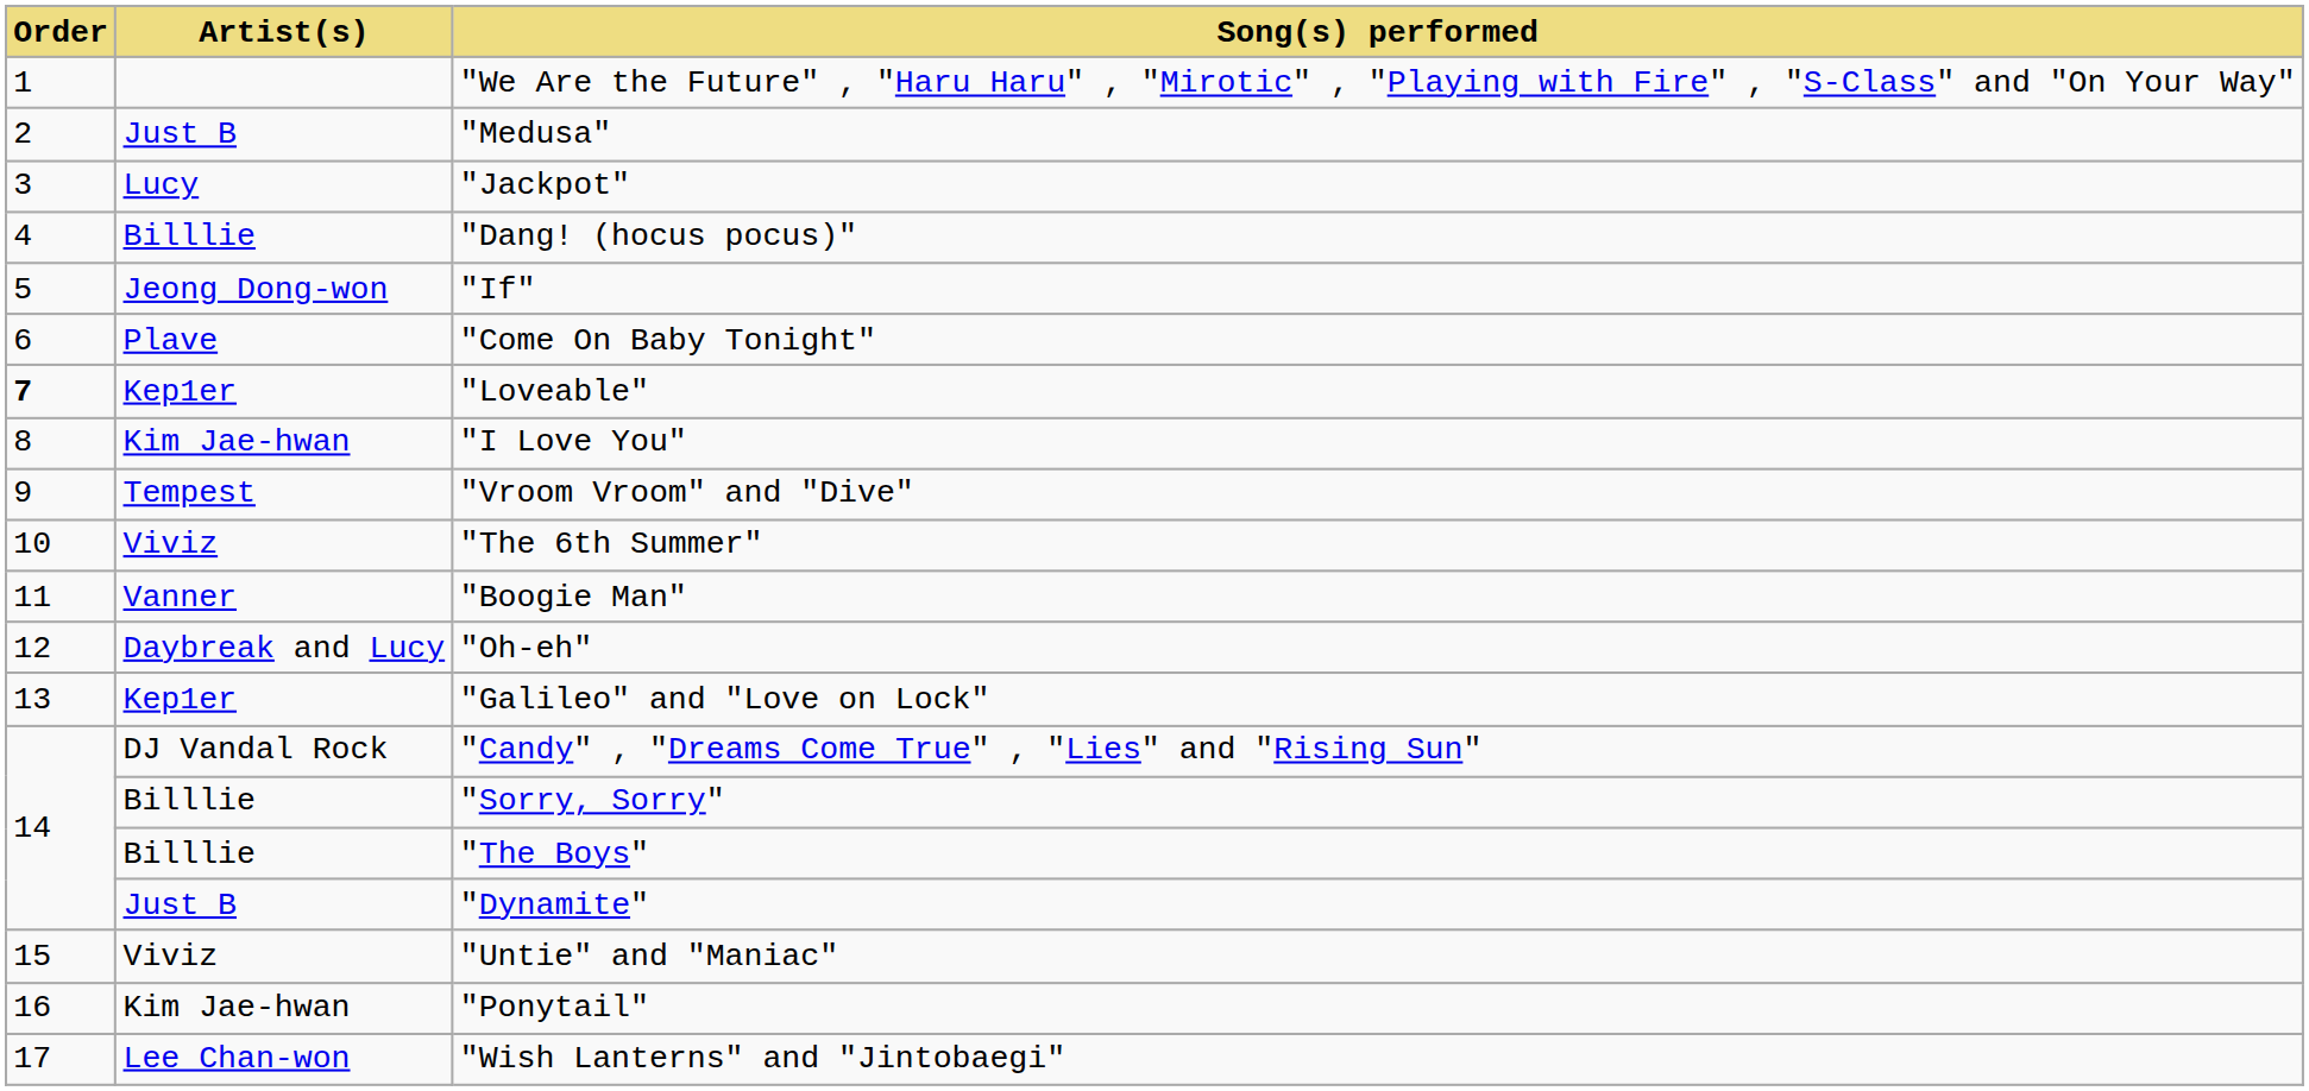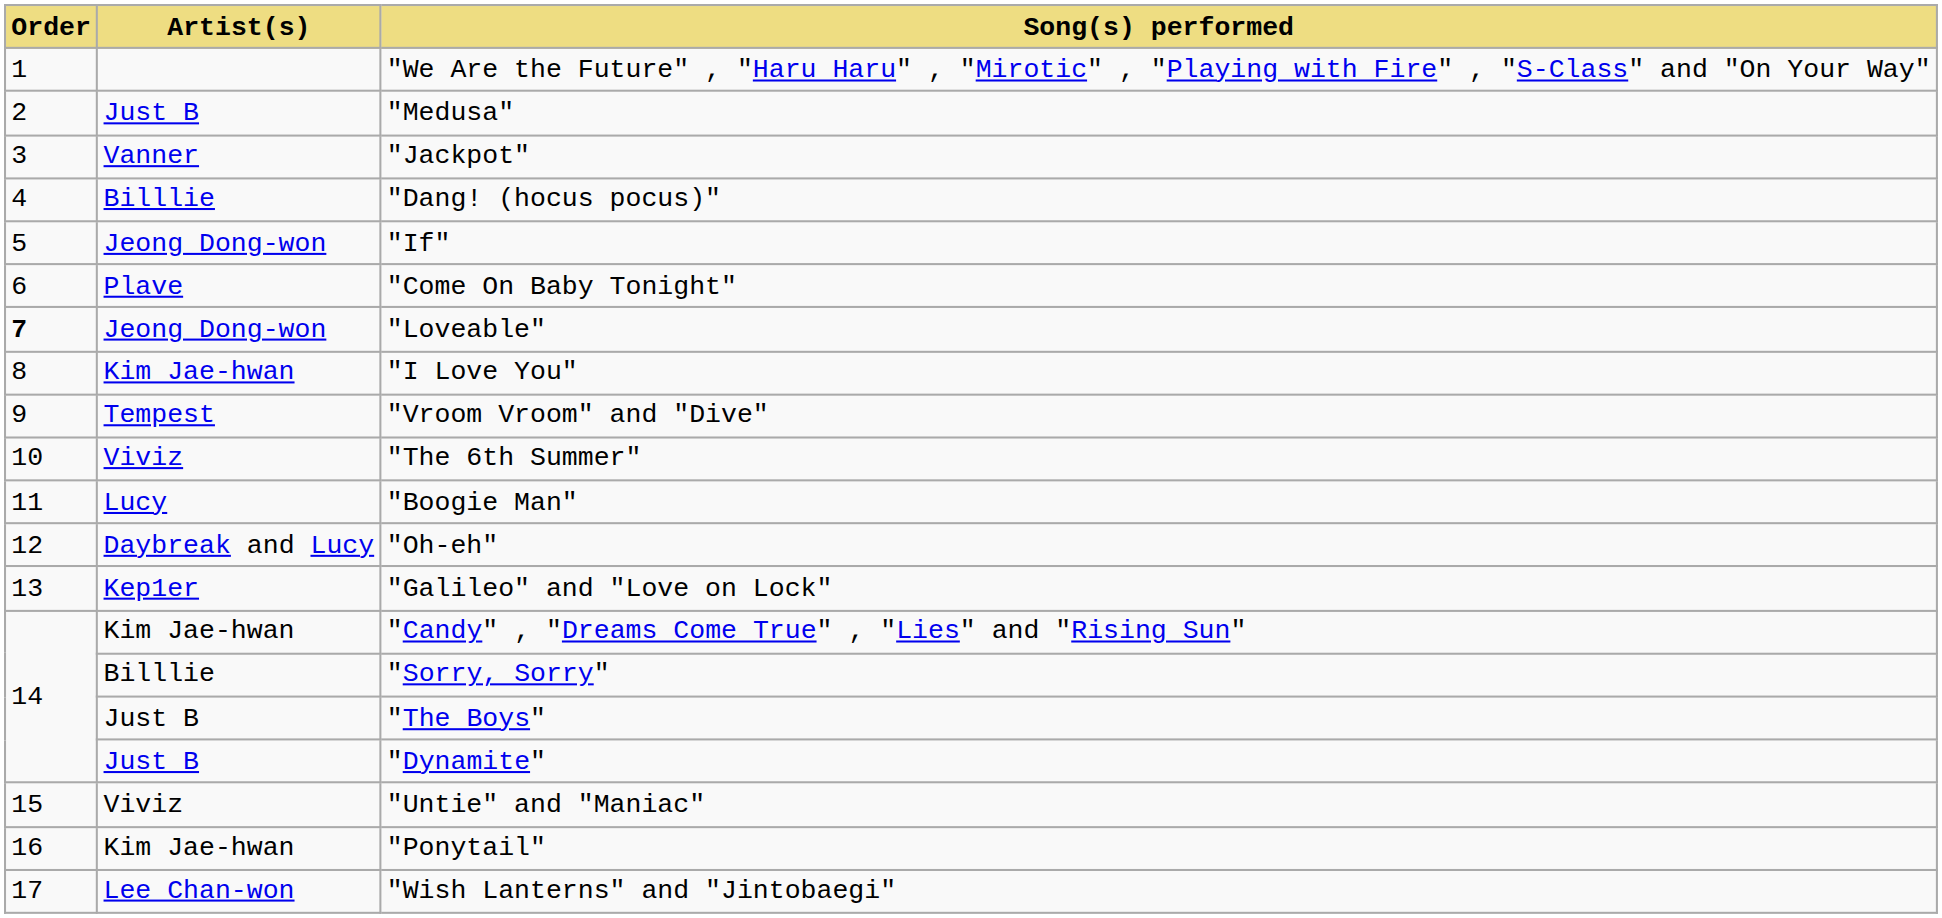 <table class="wikitable">
 <tr>
 <th scope="col" style="background:#EEDD82">Order</th>
 <th scope="col" style="background:#EEDD82">Artist(s)</th>
 <th scope="col" style="background:#EEDD82">Song(s) performed</th>
 </tr>
 <tr>
 <td>1</td>
 <td></td>
 <td>"We Are the Future" , "<a href='#'>Haru Haru</a>" , "<a href='#'>Mirotic</a>" , "<a href='#'>Playing with Fire</a>" , "<a href='#'>S-Class</a>"  and "On Your Way"</td>
 </tr>
 <tr>
 <td>2</td>
 <td><a href='#'>Just B</a></td>
 <td>"Medusa"</td>
 </tr>
 <tr>
 <td>3</td>
-<td><a href='#'>Lucy</a></td>
+<td><a href='#'>Vanner</a></td>
 <td>"Jackpot"</td>
 </tr>
 <tr>
 <td>4</td>
 <td><a href='#'>Billlie</a></td>
 <td>"Dang! (hocus pocus)"</td>
 </tr>
 <tr>
 <td>5</td>
 <td><a href='#'>Jeong Dong-won</a></td>
 <td>"If"</td>
 </tr>
 <tr>
 <td>6</td>
 <td><a href='#'>Plave</a></td>
 <td>"Come On Baby Tonight" </td>
 </tr>
 <tr>
 <td><strong>7</strong></td>
-<td><a href='#'>Kep1er</a> </td>
+<td><a href='#'>Jeong Dong-won</a></td>
 <td>"Loveable" </td>
 </tr>
 <tr>
 <td>8</td>
 <td><a href='#'>Kim Jae-hwan</a></td>
 <td>"I Love You"</td>
 </tr>
 <tr>
 <td>9</td>
 <td><a href='#'>Tempest</a></td>
 <td>"Vroom Vroom" and "Dive"</td>
 </tr>
 <tr>
 <td>10</td>
 <td><a href='#'>Viviz</a></td>
 <td>"The 6th Summer"</td>
 </tr>
 <tr>
 <td>11</td>
-<td><a href='#'>Vanner</a></td>
+<td><a href='#'>Lucy</a></td>
 <td>"Boogie Man"</td>
 </tr>
 <tr>
 <td>12</td>
 <td><a href='#'>Daybreak</a> and <a href='#'>Lucy</a></td>
 <td>"Oh-eh"</td>
 </tr>
 <tr>
 <td>13</td>
 <td><a href='#'>Kep1er</a></td>
 <td>"Galileo" and "Love on Lock"</td>
 </tr>
 <tr>
 <td rowspan="4">14</td>
-<td>DJ Vandal Rock</td>
+<td>Kim Jae-hwan</td>
 <td>"<a href='#'>Candy</a>" , "<a href='#'>Dreams Come True</a>" , "<a href='#'>Lies</a>"  and "<a href='#'>Rising Sun</a>" </td>
 </tr>
 <tr>
 <td>Billlie</td>
 <td>"<a href='#'>Sorry, Sorry</a>" </td>
 </tr>
 <tr>
-<td>Billlie</td>
+<td>Just B</td>
 <td>"<a href='#'>The Boys</a>" </td>
 </tr>
 <tr>
 <td><a href='#'>Just B</a></td>
 <td>"<a href='#'>Dynamite</a>" </td>
 </tr>
 <tr>
 <td>15</td>
 <td>Viviz</td>
 <td>"Untie" and "Maniac"</td>
 </tr>
 <tr>
 <td>16</td>
 <td>Kim Jae-hwan</td>
 <td>"Ponytail"</td>
 </tr>
 <tr>
 <td>17</td>
 <td><a href='#'>Lee Chan-won</a></td>
 <td>"Wish Lanterns" and "Jintobaegi"</td>
 </tr>
 </table>
